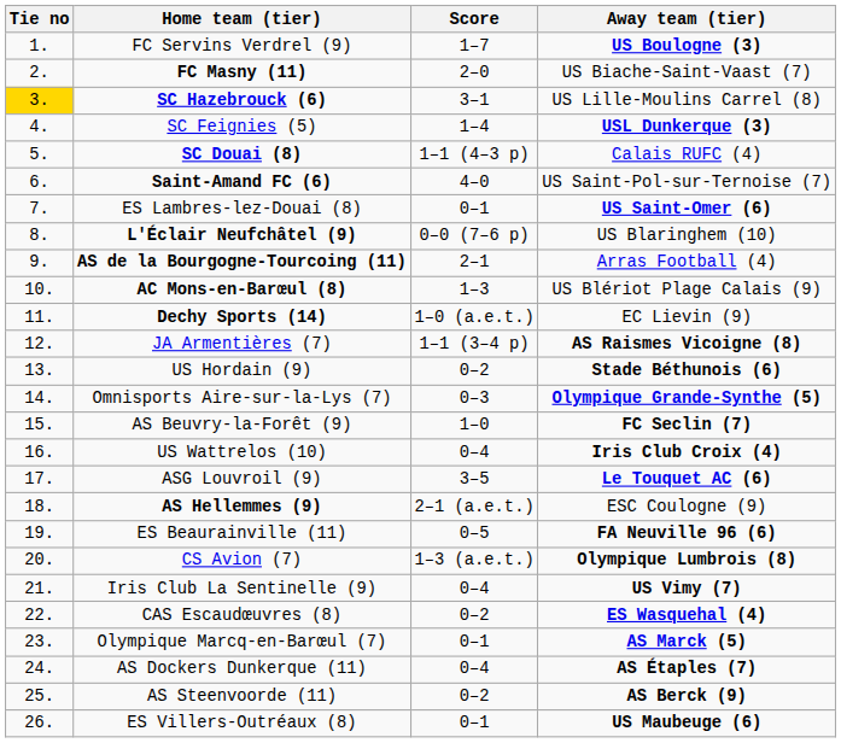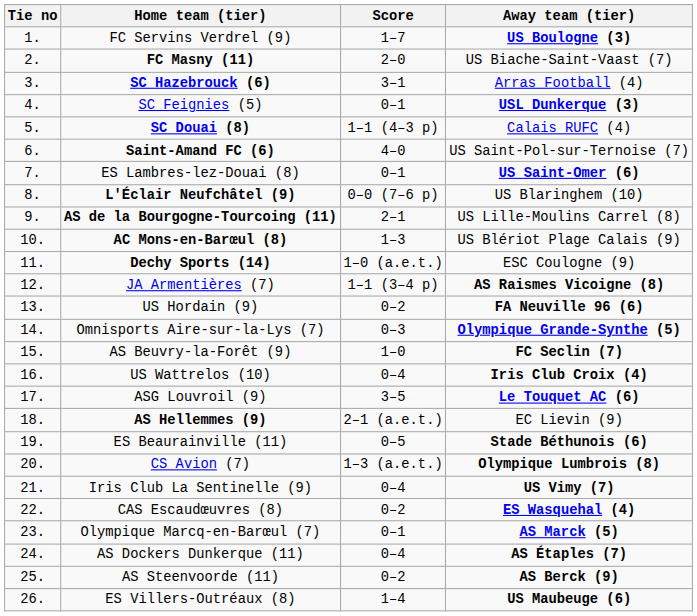 <table class="wikitable" style="text-align: center">
 <tr>
 <th>Tie no</th>
 <th>Home team (tier)</th>
 <th>Score</th>
 <th>Away team (tier)</th>
 </tr>
 <tr>
 <td>1.</td>
 <td>FC Servins Verdrel (9)</td>
 <td>1–7</td>
 <td><strong><a href='#'>US Boulogne</a> (3)</strong></td>
 </tr>
 <tr>
 <td>2.</td>
 <td><strong>FC Masny (11)</strong></td>
 <td>2–0</td>
 <td>US Biache-Saint-Vaast (7)</td>
 </tr>
 <tr>
-<td style="background: gold;">3.</td>
+<td>3.</td>
 <td><strong><a href='#'>SC Hazebrouck</a> (6)</strong></td>
 <td>3–1</td>
-<td>US Lille-Moulins Carrel (8)</td>
+<td><a href='#'>Arras Football</a> (4)</td>
 </tr>
 <tr>
 <td>4.</td>
 <td><a href='#'>SC Feignies</a> (5)</td>
-<td>1–4</td>
+<td>0–1</td>
 <td><strong><a href='#'>USL Dunkerque</a> (3)</strong></td>
 </tr>
 <tr>
 <td>5.</td>
 <td><strong><a href='#'>SC Douai</a> (8)</strong></td>
 <td>1–1 (4–3 p)</td>
 <td><a href='#'>Calais RUFC</a> (4)</td>
 </tr>
 <tr>
 <td>6.</td>
 <td><strong>Saint-Amand FC (6)</strong></td>
 <td>4–0</td>
 <td>US Saint-Pol-sur-Ternoise (7)</td>
 </tr>
 <tr>
 <td>7.</td>
 <td>ES Lambres-lez-Douai (8)</td>
 <td>0–1</td>
 <td><strong><a href='#'>US Saint-Omer</a> (6)</strong></td>
 </tr>
 <tr>
 <td>8.</td>
 <td><strong>L'Éclair Neufchâtel (9)</strong></td>
 <td>0–0 (7–6 p)</td>
 <td>US Blaringhem (10)</td>
 </tr>
 <tr>
 <td>9.</td>
 <td><strong>AS de la Bourgogne-Tourcoing (11)</strong></td>
 <td>2–1</td>
-<td><a href='#'>Arras Football</a> (4)</td>
+<td>US Lille-Moulins Carrel (8)</td>
 </tr>
 <tr>
 <td>10.</td>
 <td><strong>AC Mons-en-Barœul (8)</strong></td>
 <td>1–3</td>
 <td>US Blériot Plage Calais (9)</td>
 </tr>
 <tr>
 <td>11.</td>
 <td><strong>Dechy Sports (14)</strong></td>
 <td>1–0 (a.e.t.)</td>
-<td>EC Lievin (9)</td>
+<td>ESC Coulogne (9)</td>
 </tr>
 <tr>
 <td>12.</td>
 <td><a href='#'>JA Armentières</a> (7)</td>
 <td>1–1 (3–4 p)</td>
 <td><strong>AS Raismes Vicoigne (8)</strong></td>
 </tr>
 <tr>
 <td>13.</td>
 <td>US Hordain (9)</td>
 <td>0–2</td>
-<td><strong>Stade Béthunois (6)</strong></td>
+<td><strong>FA Neuville 96 (6)</strong></td>
 </tr>
 <tr>
 <td>14.</td>
 <td>Omnisports Aire-sur-la-Lys (7)</td>
 <td>0–3</td>
 <td><strong><a href='#'>Olympique Grande-Synthe</a> (5)</strong></td>
 </tr>
 <tr>
 <td>15.</td>
 <td>AS Beuvry-la-Forêt (9)</td>
 <td>1–0</td>
 <td><strong>FC Seclin (7)</strong></td>
 </tr>
 <tr>
 <td>16.</td>
 <td>US Wattrelos (10)</td>
 <td>0–4</td>
 <td><strong>Iris Club Croix (4)</strong></td>
 </tr>
 <tr>
 <td>17.</td>
 <td>ASG Louvroil (9)</td>
 <td>3–5</td>
 <td><strong><a href='#'>Le Touquet AC</a> (6)</strong></td>
 </tr>
 <tr>
 <td>18.</td>
 <td><strong>AS Hellemmes (9)</strong></td>
 <td>2–1 (a.e.t.)</td>
-<td>ESC Coulogne (9)</td>
+<td>EC Lievin (9)</td>
 </tr>
 <tr>
 <td>19.</td>
 <td>ES Beaurainville (11)</td>
 <td>0–5</td>
-<td><strong>FA Neuville 96 (6)</strong></td>
+<td><strong>Stade Béthunois (6)</strong></td>
 </tr>
 <tr>
 <td>20.</td>
 <td><a href='#'>CS Avion</a> (7)</td>
 <td>1–3 (a.e.t.)</td>
 <td><strong>Olympique Lumbrois (8)</strong></td>
 </tr>
 <tr>
 <td>21.</td>
 <td>Iris Club La Sentinelle (9)</td>
 <td>0–4</td>
 <td><strong>US Vimy (7)</strong></td>
 </tr>
 <tr>
 <td>22.</td>
 <td>CAS Escaudœuvres (8)</td>
 <td>0–2</td>
 <td><strong><a href='#'>ES Wasquehal</a> (4)</strong></td>
 </tr>
 <tr>
 <td>23.</td>
 <td>Olympique Marcq-en-Barœul (7)</td>
 <td>0–1</td>
 <td><strong><a href='#'>AS Marck</a> (5)</strong></td>
 </tr>
 <tr>
 <td>24.</td>
 <td>AS Dockers Dunkerque (11)</td>
 <td>0–4</td>
 <td><strong>AS Étaples (7)</strong></td>
 </tr>
 <tr>
 <td>25.</td>
 <td>AS Steenvoorde (11)</td>
 <td>0–2</td>
 <td><strong>AS Berck (9)</strong></td>
 </tr>
 <tr>
 <td>26.</td>
 <td>ES Villers-Outréaux (8)</td>
-<td>0–1</td>
+<td>1–4</td>
 <td><strong>US Maubeuge (6)</strong></td>
 </tr>
 </table>
